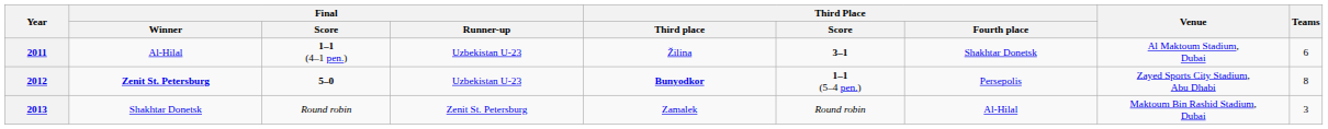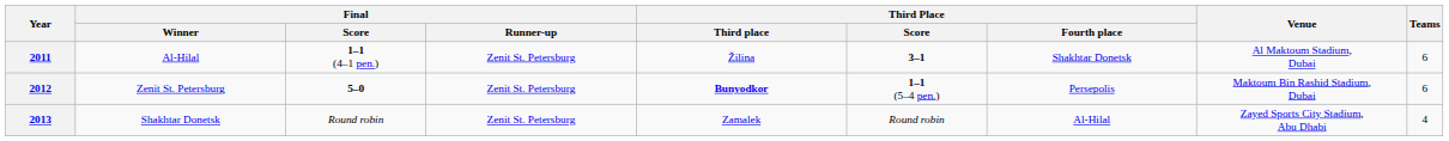 <table class="wikitable" style="text-align: center; font-size:95%;">
 <tr>
 <th rowspan=2 width=5%>Year</th>
 <th colspan=3>Final</th>
 <th colspan=3>Third Place</th>
 <th rowspan=2 width=15%>Venue</th>
 <th rowspan=2 width=5%>Teams</th>
 </tr>
 <tr>
 <th width=15%>Winner</th>
 <th width=10%>Score</th>
 <th width=15%>Runner-up</th>
 <th width=15%>Third place</th>
 <th width=10%>Score</th>
 <th width=15%>Fourth place</th>
 </tr>
 <tr>
 <th><a href='#'>2011</a></th>
 <td> <a href='#'>Al-Hilal</a></td>
 <td><strong>1–1</strong><br>(4–1 <a href='#'>pen.</a>)</td>
-<td> <a href='#'>Uzbekistan U-23</a></td>
+<td> <a href='#'>Zenit St. Petersburg</a></td>
 <td> <a href='#'>Žilina</a></td>
 <td><strong>3–1</strong></td>
 <td> <a href='#'>Shakhtar Donetsk</a></td>
 <td><a href='#'>Al Maktoum Stadium</a>,<br><a href='#'>Dubai</a></td>
 <td>6</td>
 </tr>
 <tr>
 <th><a href='#'>2012</a></th>
-<td><strong> <a href='#'>Zenit St. Petersburg</a></strong></td>
+<td> <a href='#'>Zenit St. Petersburg</a></td>
 <td><strong>5–0</strong></td>
-<td> <a href='#'>Uzbekistan U-23</a></td>
+<td> <a href='#'>Zenit St. Petersburg</a></td>
 <td><strong> <a href='#'>Bunyodkor</a></strong></td>
 <td><strong>1–1</strong><br>(5–4 <a href='#'>pen.</a>)</td>
 <td> <a href='#'>Persepolis</a></td>
-<td><a href='#'>Zayed Sports City Stadium</a>,<br><a href='#'>Abu Dhabi</a></td>
-<td>8</td>
+<td><a href='#'>Maktoum Bin Rashid Stadium</a>,<br><a href='#'>Dubai</a></td>
+<td>6</td>
 </tr>
 <tr>
 <th><a href='#'>2013</a></th>
 <td> <a href='#'>Shakhtar Donetsk</a></td>
 <td><em>Round robin</em></td>
 <td> <a href='#'>Zenit St. Petersburg</a></td>
 <td> <a href='#'>Zamalek</a></td>
 <td><em>Round robin</em></td>
 <td> <a href='#'>Al-Hilal</a></td>
-<td><a href='#'>Maktoum Bin Rashid Stadium</a>,<br><a href='#'>Dubai</a></td>
-<td>3</td>
+<td><a href='#'>Zayed Sports City Stadium</a>,<br><a href='#'>Abu Dhabi</a></td>
+<td>4</td>
 </tr>
 </table>
